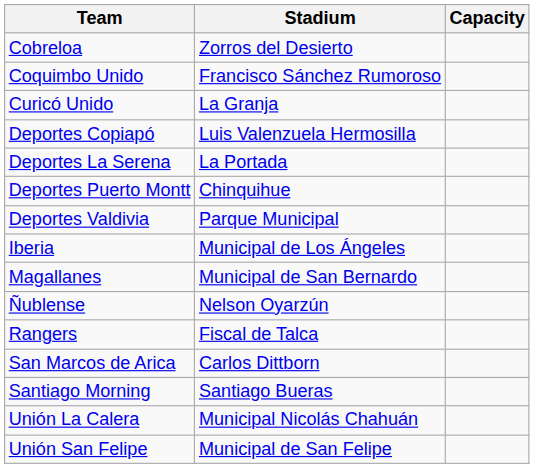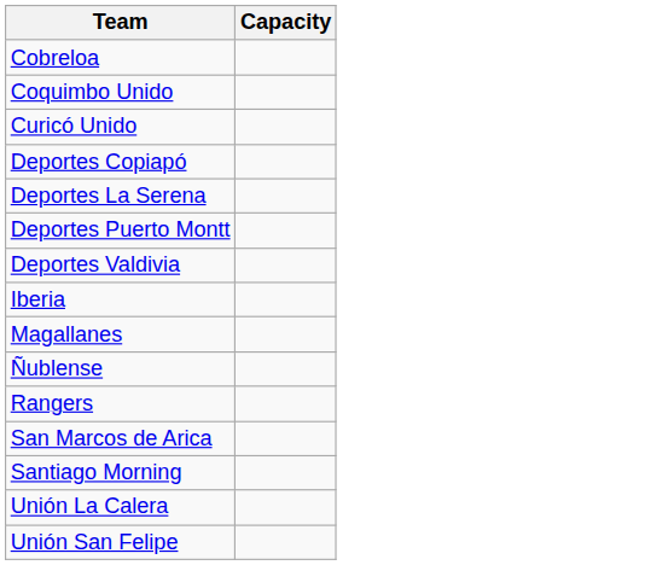 <table class="wikitable sortable" style="text-align: left;">
 <tr>
 <th>Team</th>
-<th>Stadium</th>
 <th>Capacity</th>
 </tr>
 <tr>
 <td><a href='#'>Cobreloa</a></td>
-<td><a href='#'>Zorros del Desierto</a></td>
 <td></td>
 </tr>
 <tr>
 <td><a href='#'>Coquimbo Unido</a></td>
-<td><a href='#'>Francisco Sánchez Rumoroso</a></td>
 <td></td>
 </tr>
 <tr>
 <td><a href='#'>Curicó Unido</a></td>
-<td><a href='#'>La Granja</a></td>
 <td></td>
 </tr>
 <tr>
 <td><a href='#'>Deportes Copiapó</a></td>
-<td><a href='#'>Luis Valenzuela Hermosilla</a></td>
 <td></td>
 </tr>
 <tr>
 <td><a href='#'>Deportes La Serena</a></td>
-<td><a href='#'>La Portada</a></td>
 <td></td>
 </tr>
 <tr>
 <td><a href='#'>Deportes Puerto Montt</a></td>
-<td><a href='#'>Chinquihue</a></td>
 <td></td>
 </tr>
 <tr>
 <td><a href='#'>Deportes Valdivia</a></td>
-<td><a href='#'>Parque Municipal</a></td>
 <td></td>
 </tr>
 <tr>
 <td><a href='#'>Iberia</a></td>
-<td><a href='#'>Municipal de Los Ángeles</a></td>
 <td></td>
 </tr>
 <tr>
 <td><a href='#'>Magallanes</a></td>
-<td><a href='#'>Municipal de San Bernardo</a></td>
 <td></td>
 </tr>
 <tr>
 <td><a href='#'>Ñublense</a></td>
-<td><a href='#'>Nelson Oyarzún</a></td>
 <td></td>
 </tr>
 <tr>
 <td><a href='#'>Rangers</a></td>
-<td><a href='#'>Fiscal de Talca</a></td>
 <td></td>
 </tr>
 <tr>
 <td><a href='#'>San Marcos de Arica</a></td>
-<td><a href='#'>Carlos Dittborn</a></td>
 <td></td>
 </tr>
 <tr>
 <td><a href='#'>Santiago Morning</a></td>
-<td><a href='#'>Santiago Bueras</a></td>
 <td></td>
 </tr>
 <tr>
 <td><a href='#'>Unión La Calera</a></td>
-<td><a href='#'>Municipal Nicolás Chahuán</a></td>
 <td></td>
 </tr>
 <tr>
 <td><a href='#'>Unión San Felipe</a></td>
-<td><a href='#'>Municipal de San Felipe</a></td>
 <td></td>
 </tr>
 </table>
